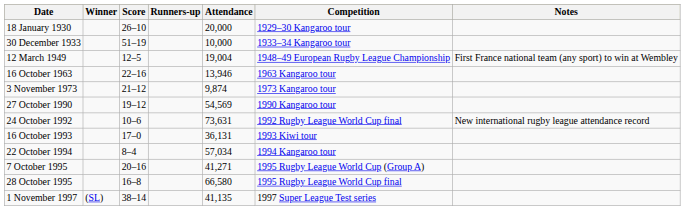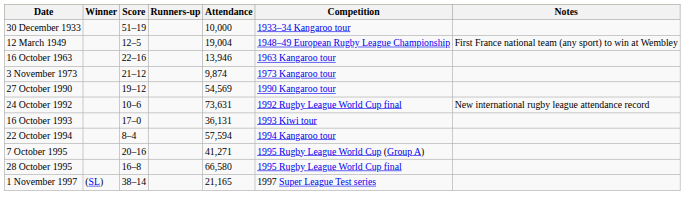 <table class="wikitable">
 <tr style="background:#bdb76b;">
 <th>Date</th>
 <th>Winner</th>
 <th>Score</th>
 <th>Runners-up</th>
 <th>Attendance</th>
 <th>Competition</th>
 <th>Notes</th>
-</tr>
-<tr>
-<td>18 January 1930</td>
-<td></td>
-<td>26–10</td>
-<td></td>
-<td>20,000</td>
-<td><a href='#'>1929–30 Kangaroo tour</a></td>
-<td></td>
 </tr>
 <tr>
 <td>30 December 1933</td>
 <td></td>
 <td>51–19</td>
 <td></td>
 <td>10,000</td>
 <td><a href='#'>1933–34 Kangaroo tour</a></td>
 <td></td>
 </tr>
 <tr>
 <td>12 March 1949</td>
 <td></td>
 <td>12–5</td>
 <td></td>
 <td>19,004</td>
 <td><a href='#'>1948–49 European Rugby League Championship</a></td>
 <td>First France national team (any sport) to win at Wembley</td>
 </tr>
 <tr>
 <td>16 October 1963</td>
 <td></td>
 <td>22–16</td>
 <td></td>
 <td>13,946</td>
 <td><a href='#'>1963 Kangaroo tour</a></td>
 <td></td>
 </tr>
 <tr>
 <td>3 November 1973</td>
 <td></td>
 <td>21–12</td>
 <td></td>
 <td>9,874</td>
 <td><a href='#'>1973 Kangaroo tour</a></td>
 <td></td>
 </tr>
 <tr>
 <td>27 October 1990</td>
 <td></td>
 <td>19–12</td>
 <td></td>
 <td>54,569</td>
 <td><a href='#'>1990 Kangaroo tour</a></td>
 <td></td>
 </tr>
 <tr>
 <td>24 October 1992</td>
 <td></td>
 <td>10–6</td>
 <td></td>
 <td>73,631</td>
 <td><a href='#'>1992 Rugby League World Cup final</a></td>
 <td>New international rugby league attendance record</td>
 </tr>
 <tr>
 <td>16 October 1993</td>
 <td></td>
 <td>17–0</td>
 <td></td>
 <td>36,131</td>
 <td><a href='#'>1993 Kiwi tour</a></td>
 <td></td>
 </tr>
 <tr>
 <td>22 October 1994</td>
 <td></td>
 <td>8–4</td>
 <td></td>
-<td>57,034</td>
+<td>57,594</td>
 <td><a href='#'>1994 Kangaroo tour</a></td>
 <td></td>
 </tr>
 <tr>
 <td>7 October 1995</td>
 <td></td>
 <td>20–16</td>
 <td></td>
 <td>41,271</td>
 <td><a href='#'>1995 Rugby League World Cup</a> (<a href='#'>Group A</a>)</td>
 <td></td>
 </tr>
 <tr>
 <td>28 October 1995</td>
 <td></td>
 <td>16–8</td>
 <td></td>
 <td>66,580</td>
 <td><a href='#'>1995 Rugby League World Cup final</a></td>
 <td></td>
 </tr>
 <tr>
 <td>1 November 1997</td>
 <td> (<a href='#'>SL</a>)</td>
 <td>38–14</td>
 <td></td>
-<td>41,135</td>
+<td>21,165</td>
 <td>1997 <a href='#'>Super League Test series</a></td>
 <td></td>
 </tr>
 </table>
